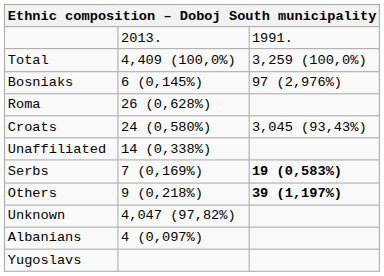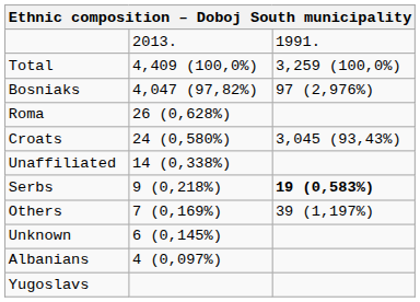 <table class="wikitable">
 <tr>
 <th colspan="8">Ethnic composition – Doboj South municipality</th>
 </tr>
 <tr>
 <td></td>
 <td>2013.</td>
 <td>1991.</td>
 </tr>
 <tr>
 <td>Total</td>
 <td>4,409 (100,0%)</td>
 <td>3,259 (100,0%)</td>
 </tr>
 <tr>
 <td>Bosniaks</td>
-<td>6 (0,145%)</td>
+<td>4,047 (97,82%)</td>
 <td>97 (2,976%)</td>
 </tr>
 <tr>
 <td>Roma</td>
 <td>26 (0,628%)</td>
 <td></td>
 </tr>
 <tr>
 <td>Croats</td>
 <td>24 (0,580%)</td>
 <td>3,045 (93,43%)</td>
 </tr>
 <tr>
 <td>Unaffiliated</td>
 <td>14 (0,338%)</td>
 <td></td>
 </tr>
 <tr>
 <td>Serbs</td>
-<td>7 (0,169%)</td>
+<td>9 (0,218%)</td>
 <td><strong>19 (0,583%)</strong></td>
 </tr>
 <tr>
 <td>Others</td>
-<td>9 (0,218%)</td>
-<td><strong>39 (1,197%)</strong></td>
+<td>7 (0,169%)</td>
+<td>39 (1,197%)</td>
 </tr>
 <tr>
 <td>Unknown</td>
-<td>4,047 (97,82%)</td>
+<td>6 (0,145%)</td>
 <td></td>
 </tr>
 <tr>
 <td>Albanians</td>
 <td>4 (0,097%)</td>
 <td></td>
 </tr>
 <tr>
 <td>Yugoslavs</td>
 <td></td>
 <td></td>
 </tr>
 </table>
